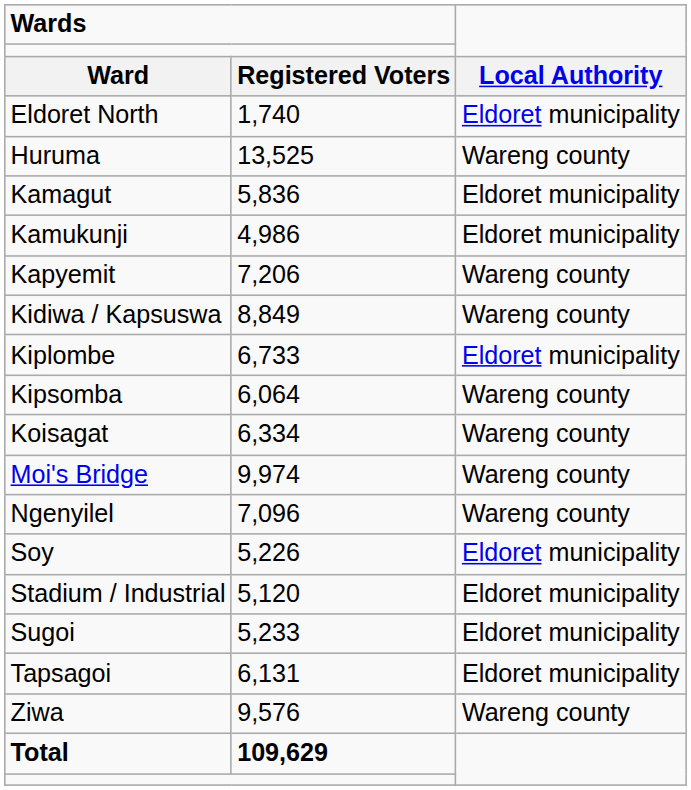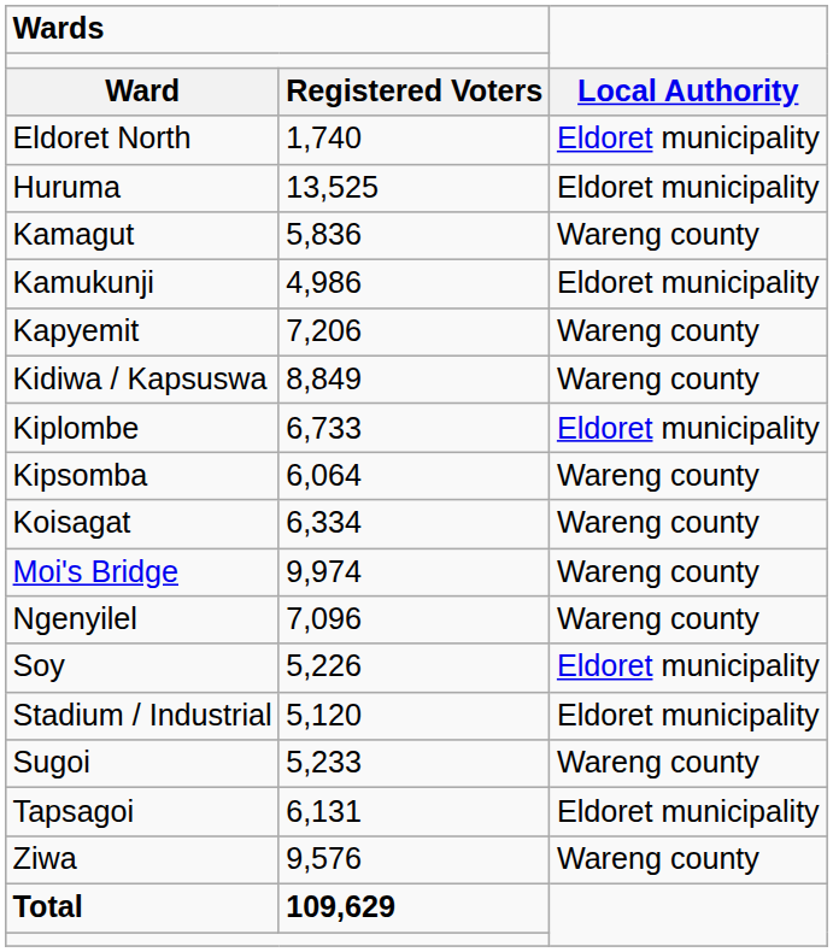 <table class="wikitable">
 <tr>
 <td colspan="2"><strong>Wards</strong></td>
 </tr>
 <tr>
 <td colspan="2"></td>
 </tr>
 <tr>
 <th>Ward</th>
 <th>Registered Voters</th>
 <th><a href='#'>Local Authority</a></th>
 </tr>
 <tr>
 <td>Eldoret North</td>
 <td>1,740</td>
 <td><a href='#'>Eldoret</a> municipality</td>
 </tr>
 <tr>
 <td>Huruma</td>
 <td>13,525</td>
-<td>Wareng county</td>
+<td>Eldoret municipality</td>
 </tr>
 <tr>
 <td>Kamagut</td>
 <td>5,836</td>
-<td>Eldoret municipality</td>
+<td>Wareng county</td>
 </tr>
 <tr>
 <td>Kamukunji</td>
 <td>4,986</td>
 <td>Eldoret municipality</td>
 </tr>
 <tr>
 <td>Kapyemit</td>
 <td>7,206</td>
 <td>Wareng county</td>
 </tr>
 <tr>
 <td>Kidiwa / Kapsuswa</td>
 <td>8,849</td>
 <td>Wareng county</td>
 </tr>
 <tr>
 <td>Kiplombe</td>
 <td>6,733</td>
 <td><a href='#'>Eldoret</a> municipality</td>
 </tr>
 <tr>
 <td>Kipsomba</td>
 <td>6,064</td>
 <td>Wareng county</td>
 </tr>
 <tr>
 <td>Koisagat</td>
 <td>6,334</td>
 <td>Wareng county</td>
 </tr>
 <tr>
 <td><a href='#'>Moi's Bridge</a></td>
 <td>9,974</td>
 <td>Wareng county</td>
 </tr>
 <tr>
 <td>Ngenyilel</td>
 <td>7,096</td>
 <td>Wareng county</td>
 </tr>
 <tr>
 <td>Soy</td>
 <td>5,226</td>
 <td><a href='#'>Eldoret</a> municipality</td>
 </tr>
 <tr>
 <td>Stadium / Industrial</td>
 <td>5,120</td>
 <td>Eldoret municipality</td>
 </tr>
 <tr>
 <td>Sugoi</td>
 <td>5,233</td>
-<td>Eldoret municipality</td>
+<td>Wareng county</td>
 </tr>
 <tr>
 <td>Tapsagoi</td>
 <td>6,131</td>
 <td>Eldoret municipality</td>
 </tr>
 <tr>
 <td>Ziwa</td>
 <td>9,576</td>
 <td>Wareng county</td>
 </tr>
 <tr>
 <td><strong>Total</strong></td>
 <td><strong>109,629</strong></td>
 </tr>
 <tr>
 <td colspan="2"></td>
 </tr>
 </table>
